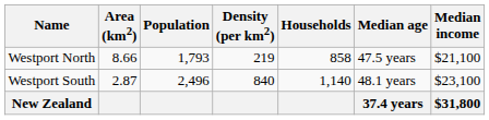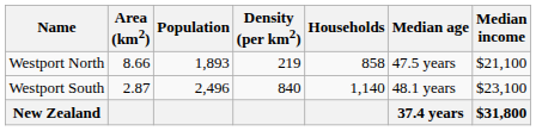 <table class="wikitable">
 <tr>
 <th>Name</th>
 <th>Area<br>(km<sup>2</sup>)</th>
 <th>Population</th>
 <th>Density<br>(per km<sup>2</sup>)</th>
 <th>Households</th>
 <th>Median age</th>
 <th>Median<br>income</th>
 </tr>
 <tr>
 <td>Westport North</td>
 <td style="text-align:right;">8.66</td>
-<td style="text-align:right;">1,793</td>
+<td style="text-align:right;">1,893</td>
 <td style="text-align:right;">219</td>
 <td style="text-align:right;">858</td>
 <td>47.5 years</td>
 <td>$21,100</td>
 </tr>
 <tr>
 <td>Westport South</td>
 <td style="text-align:right;">2.87</td>
 <td style="text-align:right;">2,496</td>
 <td style="text-align:right;">840</td>
 <td style="text-align:right;">1,140</td>
 <td>48.1 years</td>
 <td>$23,100</td>
 </tr>
 <tr>
 <th>New Zealand</th>
 <th></th>
 <th></th>
 <th></th>
 <th></th>
 <th>37.4 years</th>
 <th style="text-align:left;">$31,800</th>
 </tr>
 </table>
